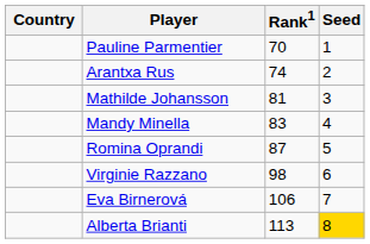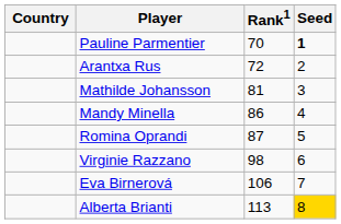 <table class="sortable wikitable">
 <tr>
 <th width="70">Country</th>
 <th width="175">Player</th>
 <th>Rank<sup>1</sup></th>
 <th>Seed</th>
 </tr>
 <tr>
 <td></td>
 <td><a href='#'>Pauline Parmentier</a></td>
 <td>70</td>
-<td>1</td>
+<td><strong>1</strong></td>
 </tr>
 <tr>
 <td></td>
 <td><a href='#'>Arantxa Rus</a></td>
-<td>74</td>
+<td>72</td>
 <td>2</td>
 </tr>
 <tr>
 <td></td>
 <td><a href='#'>Mathilde Johansson</a></td>
 <td>81</td>
 <td>3</td>
 </tr>
 <tr>
 <td></td>
 <td><a href='#'>Mandy Minella</a></td>
-<td>83</td>
+<td>86</td>
 <td>4</td>
 </tr>
 <tr>
 <td></td>
 <td><a href='#'>Romina Oprandi</a></td>
 <td>87</td>
 <td>5</td>
 </tr>
 <tr>
 <td></td>
 <td><a href='#'>Virginie Razzano</a></td>
 <td>98</td>
 <td>6</td>
 </tr>
 <tr>
 <td></td>
 <td><a href='#'>Eva Birnerová</a></td>
 <td>106</td>
 <td>7</td>
 </tr>
 <tr>
 <td></td>
 <td><a href='#'>Alberta Brianti</a></td>
 <td>113</td>
 <td style="background: gold;">8</td>
 </tr>
 </table>
